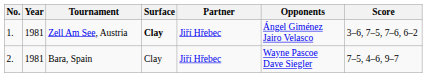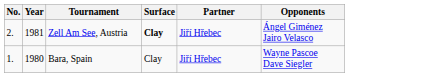 <table class="sortable wikitable" style=font-size:97%>
 <tr>
 <th style="width:20px">No.</th>
 <th style="width:30px">Year</th>
 <th style="width:150px">Tournament</th>
 <th style="width:50px">Surface</th>
 <th style="width:130px">Partner</th>
 <th style="width:130px">Opponents</th>
-<th style="width:120px" class="unsortable">Score</th>
 </tr>
 <tr>
-<td>1.</td>
+<td>2.</td>
 <td>1981</td>
 <td><a href='#'>Zell Am See</a>, Austria</td>
 <td><strong>Clay</strong></td>
 <td> <a href='#'>Jiří Hřebec</a></td>
 <td> <a href='#'>Ángel Giménez</a><br> <a href='#'>Jairo Velasco</a></td>
-<td>3–6, 7–5, 7–6, 6–2</td>
 </tr>
 <tr>
-<td>2.</td>
-<td>1981</td>
+<td>1.</td>
+<td>1980</td>
 <td>Bara, Spain</td>
 <td>Clay</td>
 <td> <a href='#'>Jiří Hřebec</a></td>
 <td> <a href='#'>Wayne Pascoe</a><br> <a href='#'>Dave Siegler</a></td>
-<td>7–5, 4–6, 9–7</td>
 </tr>
 </table>
